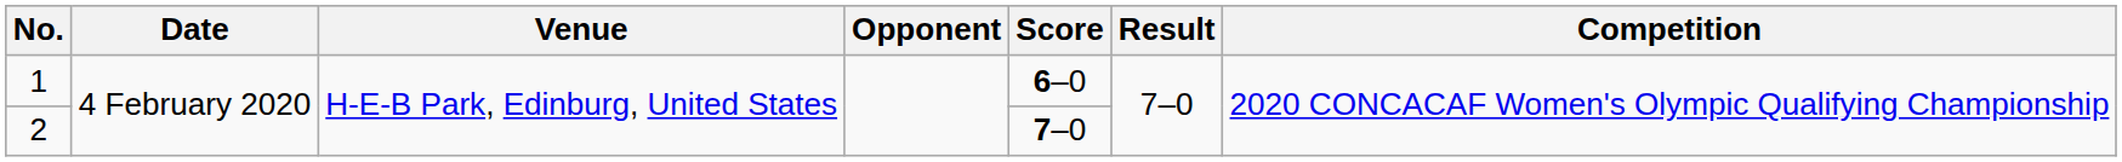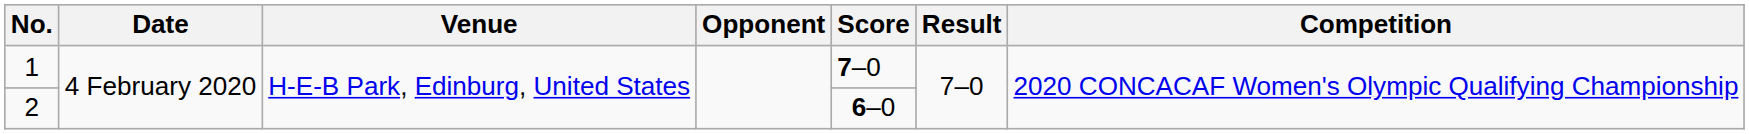 <table class="wikitable">
 <tr>
 <th>No.</th>
 <th>Date</th>
 <th>Venue</th>
 <th>Opponent</th>
 <th>Score</th>
 <th>Result</th>
 <th>Competition</th>
 </tr>
 <tr>
 <td style="text-align:center;">1</td>
 <td rowspan=2>4 February 2020</td>
 <td rowspan=2><a href='#'>H-E-B Park</a>, <a href='#'>Edinburg</a>, <a href='#'>United States</a></td>
 <td rowspan=2></td>
-<td style="text-align:center;"><strong>6</strong>–0</td>
+<td><strong>7</strong>–0</td>
 <td rowspan=2 style="text-align:center;">7–0</td>
 <td rowspan=2><a href='#'>2020 CONCACAF Women's Olympic Qualifying Championship</a></td>
 </tr>
 <tr style="text-align:center;">
 <td>2</td>
-<td><strong>7</strong>–0</td>
+<td style="text-align:center;"><strong>6</strong>–0</td>
 </tr>
 </table>
